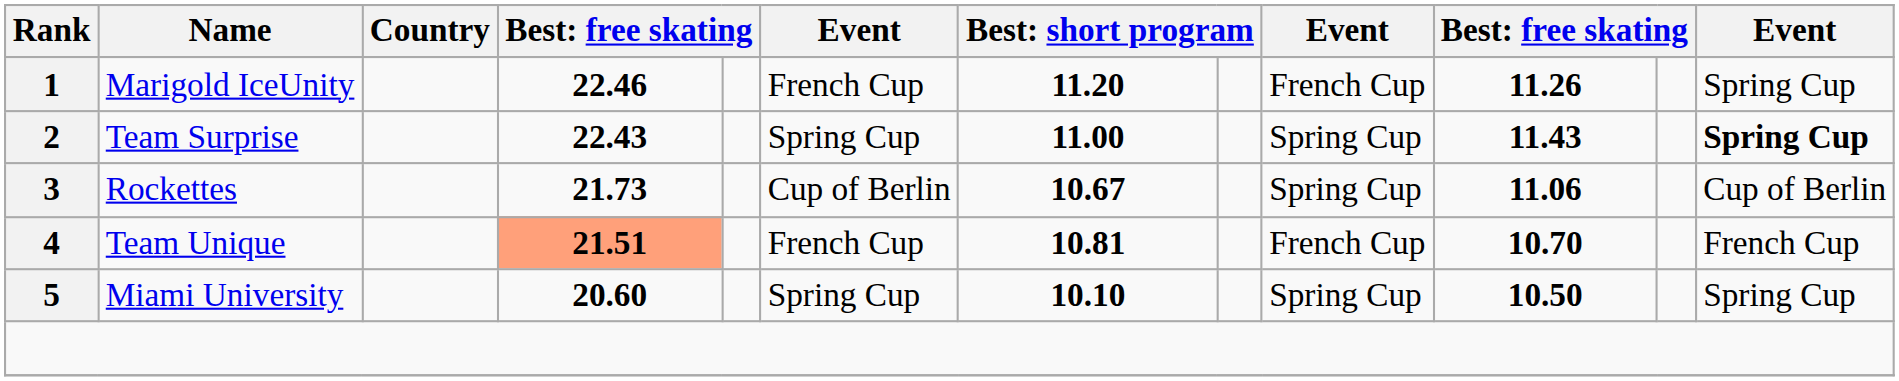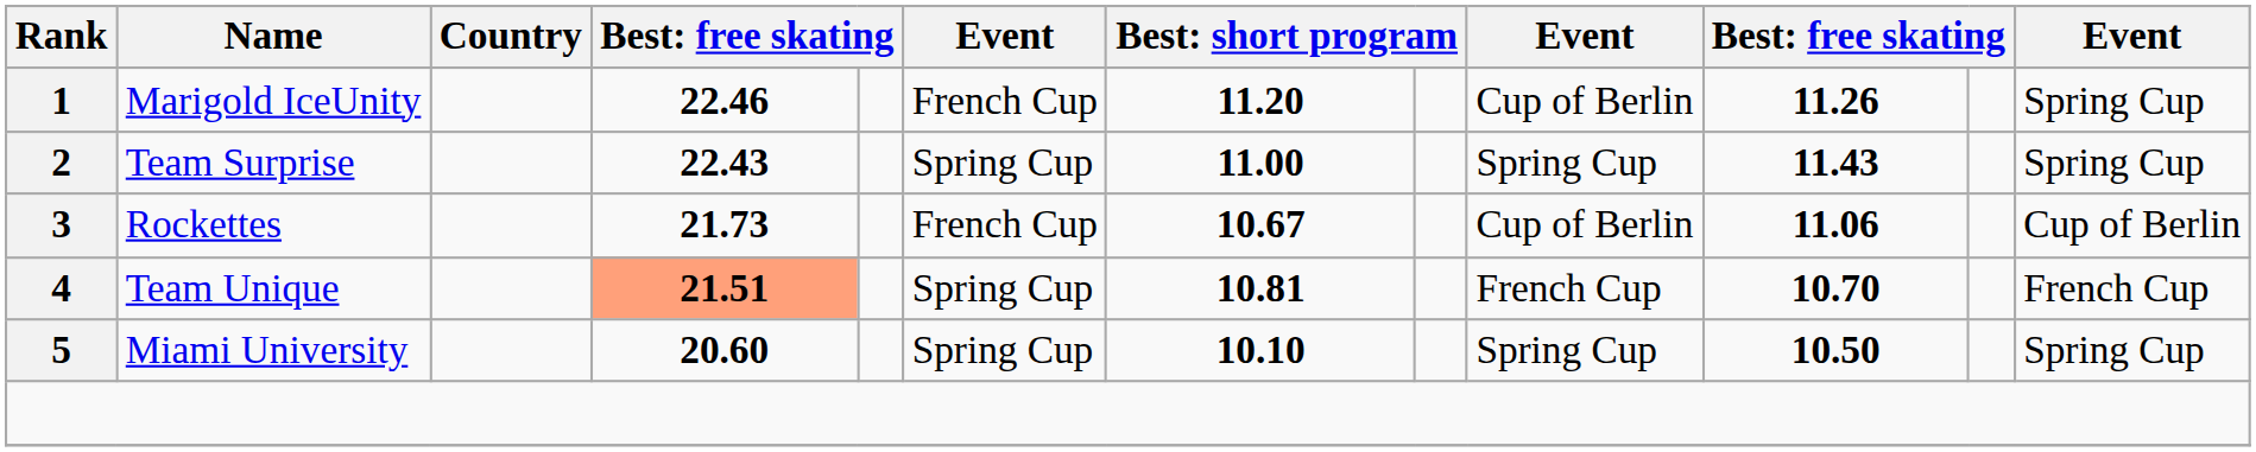 <table class="wikitable sortable">
 <tr>
 <th>Rank</th>
 <th>Name</th>
 <th>Country</th>
 <th colspan="2">Best: <a href='#'>free skating</a><br></th>
 <th>Event</th>
 <th colspan="2">Best: <a href='#'>short program</a><br></th>
 <th>Event</th>
 <th colspan="2">Best: <a href='#'>free skating</a><br></th>
 <th>Event</th>
 </tr>
 <tr>
 <th>1</th>
 <td><a href='#'>Marigold IceUnity</a></td>
 <td align="center"></td>
 <td align="center"><strong>22.46</strong></td>
 <td align="center"></td>
 <td>French Cup</td>
 <td align="center"><strong>11.20</strong></td>
 <td align="center"></td>
-<td>French Cup</td>
+<td>Cup of Berlin</td>
 <td align="center"><strong>11.26</strong></td>
 <td align="center"></td>
 <td>Spring Cup</td>
 </tr>
 <tr>
 <th>2</th>
 <td><a href='#'>Team Surprise</a></td>
 <td align="center"></td>
 <td align="center"><strong>22.43</strong></td>
 <td align="center"></td>
 <td>Spring Cup</td>
 <td align="center"><strong>11.00</strong></td>
 <td align="center"></td>
 <td>Spring Cup</td>
 <td align="center"><strong>11.43</strong></td>
 <td align="center"></td>
-<td><strong>Spring Cup</strong></td>
+<td>Spring Cup</td>
 </tr>
 <tr>
 <th>3</th>
 <td><a href='#'>Rockettes</a></td>
 <td align="center"></td>
 <td align="center"><strong>21.73</strong></td>
 <td align="center"></td>
-<td>Cup of Berlin</td>
+<td>French Cup</td>
 <td align="center"><strong>10.67</strong></td>
 <td align="center"></td>
-<td>Spring Cup</td>
+<td>Cup of Berlin</td>
 <td align="center"><strong>11.06</strong></td>
 <td align="center"></td>
 <td>Cup of Berlin</td>
 </tr>
 <tr>
 <th>4</th>
 <td><a href='#'>Team Unique</a></td>
 <td align="center"></td>
 <td align="center" style="background: lightsalmon;"><strong>21.51</strong></td>
 <td align="center"></td>
-<td>French Cup</td>
+<td>Spring Cup</td>
 <td align="center"><strong>10.81</strong></td>
 <td align="center"></td>
 <td>French Cup</td>
 <td align="center"><strong>10.70</strong></td>
 <td align="center"></td>
 <td>French Cup</td>
 </tr>
 <tr>
 <th>5</th>
 <td><a href='#'>Miami University</a></td>
 <td align="center"></td>
 <td align="center"><strong>20.60</strong></td>
 <td align="center"></td>
 <td>Spring Cup</td>
 <td align="center"><strong>10.10</strong></td>
 <td align="center"></td>
 <td>Spring Cup</td>
 <td align="center"><strong>10.50</strong></td>
 <td align="center"></td>
 <td>Spring Cup</td>
 </tr>
 <tr>
 <td colspan="12" align="center"><br></td>
 </tr>
 <tr>
 </tr>
 </table>
